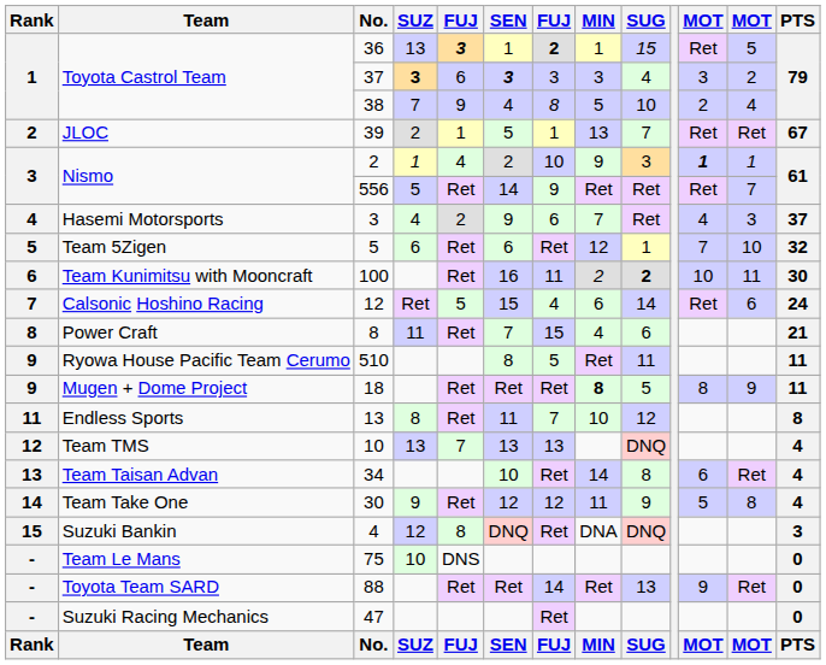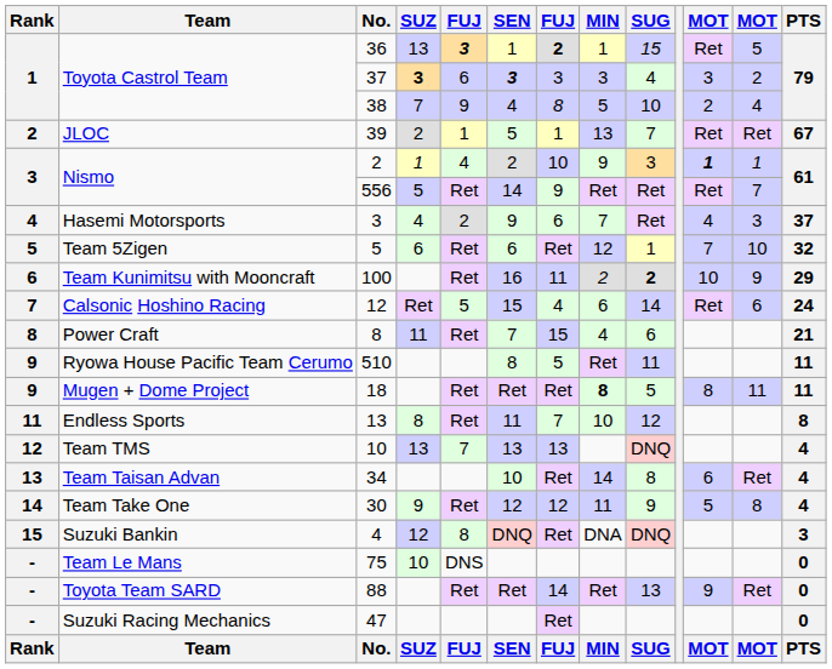 <table class="wikitable" style="font-size:85%; text-align:center">
 <tr>
 <th>Rank</th>
 <th>Team</th>
 <th>No.</th>
 <th><a href='#'>SUZ</a><br></th>
 <th><a href='#'>FUJ</a><br></th>
 <th><a href='#'>SEN</a><br></th>
 <th><a href='#'>FUJ</a><br></th>
 <th><a href='#'>MIN</a><br></th>
 <th><a href='#'>SUG</a><br></th>
 <th rowspan="23"></th>
 <th><a href='#'>MOT</a><br></th>
 <th><a href='#'>MOT</a><br></th>
 <th>PTS</th>
 </tr>
 <tr>
 <th rowspan="3">1</th>
 <td rowspan="3" align="left"><a href='#'>Toyota Castrol Team</a></td>
 <td>36</td>
 <td bgcolor="#CFCFFF">13</td>
 <td bgcolor="#FFDF9F"><strong><em>3</em></strong></td>
 <td bgcolor="#FFFFBF">1</td>
 <td bgcolor="#DFDFDF"><strong>2</strong></td>
 <td bgcolor="#FFFFBF">1</td>
 <td bgcolor="#CFCFFF"><em>15</em></td>
 <td bgcolor="#EFCFFF">Ret</td>
 <td bgcolor="#CFCFFF">5</td>
 <th rowspan="3">79</th>
 </tr>
 <tr>
 <td>37</td>
 <td bgcolor="#FFDF9F"><strong>3</strong></td>
 <td bgcolor="#CFCFFF">6</td>
 <td bgcolor="#CFCFFF"><strong><em>3</em></strong></td>
 <td bgcolor="#CFCFFF">3</td>
 <td bgcolor="#CFCFFF">3</td>
 <td bgcolor="#DFFFDF">4</td>
 <td bgcolor="#CFCFFF">3</td>
 <td bgcolor="#CFCFFF">2</td>
 </tr>
 <tr>
 <td>38</td>
 <td bgcolor="#CFCFFF">7</td>
 <td bgcolor="#CFCFFF">9</td>
 <td bgcolor="#CFCFFF">4</td>
 <td bgcolor="#CFCFFF"><em>8</em></td>
 <td bgcolor="#CFCFFF">5</td>
 <td bgcolor="#CFCFFF">10</td>
 <td bgcolor="#CFCFFF">2</td>
 <td bgcolor="#CFCFFF">4</td>
 </tr>
 <tr>
 <th>2</th>
 <td align="left"><a href='#'>JLOC</a></td>
 <td>39</td>
 <td bgcolor="#DFDFDF">2</td>
 <td bgcolor="#FFFFBF">1</td>
 <td bgcolor="#DFFFDF">5</td>
 <td bgcolor="#FFFFBF">1</td>
 <td bgcolor="#CFCFFF">13</td>
 <td bgcolor="#DFFFDF">7</td>
 <td bgcolor="#EFCFFF">Ret</td>
 <td bgcolor="#EFCFFF">Ret</td>
 <th>67</th>
 </tr>
 <tr>
 <th rowspan="2">3</th>
 <td rowspan="2" align="left"><a href='#'>Nismo</a></td>
 <td>2</td>
 <td bgcolor="#FFFFBF"><em>1</em></td>
 <td bgcolor="#DFFFDF">4</td>
 <td bgcolor="#DFDFDF">2</td>
 <td bgcolor="#CFCFFF">10</td>
 <td bgcolor="#DFFFDF">9</td>
 <td bgcolor="#FFDF9F">3</td>
 <td bgcolor="#CFCFFF"><strong><em>1</em></strong></td>
 <td bgcolor="#CFCFFF"><em>1</em></td>
 <th rowspan="2">61</th>
 </tr>
 <tr>
 <td>556</td>
 <td bgcolor="#CFCFFF">5</td>
 <td bgcolor="#EFCFFF">Ret</td>
 <td bgcolor="#CFCFFF">14</td>
 <td bgcolor="#DFFFDF">9</td>
 <td bgcolor="#EFCFFF">Ret</td>
 <td bgcolor="#EFCFFF">Ret</td>
 <td bgcolor="#EFCFFF">Ret</td>
 <td bgcolor="#CFCFFF">7</td>
 </tr>
 <tr>
 <th>4</th>
 <td align="left">Hasemi Motorsports</td>
 <td>3</td>
 <td bgcolor="#DFFFDF">4</td>
 <td bgcolor="#DFDFDF">2</td>
 <td bgcolor="#DFFFDF">9</td>
 <td bgcolor="#DFFFDF">6</td>
 <td bgcolor="#DFFFDF">7</td>
 <td bgcolor="#EFCFFF">Ret</td>
 <td bgcolor="#CFCFFF">4</td>
 <td bgcolor="#CFCFFF">3</td>
 <th>37</th>
 </tr>
 <tr>
 <th>5</th>
 <td align="left">Team 5Zigen</td>
 <td>5</td>
 <td bgcolor="#DFFFDF">6</td>
 <td bgcolor="#EFCFFF">Ret</td>
 <td bgcolor="#DFFFDF">6</td>
 <td bgcolor="#EFCFFF">Ret</td>
 <td bgcolor="#CFCFFF">12</td>
 <td bgcolor="#FFFFBF">1</td>
 <td bgcolor="#CFCFFF">7</td>
 <td bgcolor="#CFCFFF">10</td>
 <th>32</th>
 </tr>
 <tr>
 <th>6</th>
 <td align="left"><a href='#'>Team Kunimitsu</a> with Mooncraft</td>
 <td>100</td>
 <td></td>
 <td bgcolor="#EFCFFF">Ret</td>
 <td bgcolor="#CFCFFF">16</td>
 <td bgcolor="#CFCFFF">11</td>
 <td bgcolor="#DFDFDF"><em>2</em></td>
 <td bgcolor="#DFDFDF"><strong>2</strong></td>
 <td bgcolor="#CFCFFF">10</td>
-<td bgcolor="#CFCFFF">11</td>
-<th>30</th>
+<td bgcolor="#CFCFFF">9</td>
+<th>29</th>
 </tr>
 <tr>
 <th>7</th>
 <td align="left"><a href='#'>Calsonic</a> <a href='#'>Hoshino Racing</a></td>
 <td>12</td>
 <td bgcolor="#EFCFFF">Ret</td>
 <td bgcolor="#DFFFDF">5</td>
 <td bgcolor="#CFCFFF">15</td>
 <td bgcolor="#DFFFDF">4</td>
 <td bgcolor="#DFFFDF">6</td>
 <td bgcolor="#CFCFFF">14</td>
 <td bgcolor="#EFCFFF">Ret</td>
 <td bgcolor="#CFCFFF">6</td>
 <th>24</th>
 </tr>
 <tr>
 <th>8</th>
 <td align="left">Power Craft</td>
 <td>8</td>
 <td bgcolor="#CFCFFF">11</td>
 <td bgcolor="#EFCFFF">Ret</td>
 <td bgcolor="#DFFFDF">7</td>
 <td bgcolor="#CFCFFF">15</td>
 <td bgcolor="#DFFFDF">4</td>
 <td bgcolor="#DFFFDF">6</td>
 <td></td>
 <td></td>
 <th>21</th>
 </tr>
 <tr>
 <th>9</th>
 <td align="left">Ryowa House Pacific Team <a href='#'>Cerumo</a></td>
 <td>510</td>
 <td></td>
 <td></td>
 <td bgcolor="#DFFFDF">8</td>
 <td bgcolor="#DFFFDF">5</td>
 <td bgcolor="#EFCFFF">Ret</td>
 <td bgcolor="#CFCFFF">11</td>
 <td></td>
 <td></td>
 <th>11</th>
 </tr>
 <tr>
 <th>9</th>
 <td align="left"><a href='#'>Mugen</a> + <a href='#'>Dome Project</a></td>
 <td>18</td>
 <td></td>
 <td bgcolor="#EFCFFF">Ret</td>
 <td bgcolor="#EFCFFF">Ret</td>
 <td bgcolor="#EFCFFF">Ret</td>
 <td bgcolor="#DFFFDF"><strong>8</strong></td>
 <td bgcolor="#DFFFDF">5</td>
 <td bgcolor="#CFCFFF">8</td>
-<td bgcolor="#CFCFFF">9</td>
+<td bgcolor="#CFCFFF">11</td>
 <th>11</th>
 </tr>
 <tr>
 <th>11</th>
 <td align="left">Endless Sports</td>
 <td>13</td>
 <td bgcolor="#DFFFDF">8</td>
 <td bgcolor="#EFCFFF">Ret</td>
 <td bgcolor="#CFCFFF">11</td>
 <td bgcolor="#DFFFDF">7</td>
 <td bgcolor="#DFFFDF">10</td>
 <td bgcolor="#CFCFFF">12</td>
 <td></td>
 <td></td>
 <th>8</th>
 </tr>
 <tr>
 <th>12</th>
 <td align="left">Team TMS</td>
 <td>10</td>
 <td bgcolor="#CFCFFF">13</td>
 <td bgcolor="#DFFFDF">7</td>
 <td bgcolor="#CFCFFF">13</td>
 <td bgcolor="#CFCFFF">13</td>
 <td></td>
 <td bgcolor="#FFCFCF">DNQ</td>
 <td></td>
 <td></td>
 <th>4</th>
 </tr>
 <tr>
 <th>13</th>
 <td align="left"><a href='#'>Team Taisan Advan</a></td>
 <td>34</td>
 <td></td>
 <td></td>
 <td bgcolor="#DFFFDF">10</td>
 <td bgcolor="#EFCFFF">Ret</td>
 <td bgcolor="#CFCFFF">14</td>
 <td bgcolor="#DFFFDF">8</td>
 <td bgcolor="#CFCFFF">6</td>
 <td bgcolor="#EFCFFF">Ret</td>
 <th>4</th>
 </tr>
 <tr>
 <th>14</th>
 <td align="left">Team Take One</td>
 <td>30</td>
 <td bgcolor="#DFFFDF">9</td>
 <td bgcolor="#EFCFFF">Ret</td>
 <td bgcolor="#CFCFFF">12</td>
 <td bgcolor="#CFCFFF">12</td>
 <td bgcolor="#CFCFFF">11</td>
 <td bgcolor="#DFFFDF">9</td>
 <td bgcolor="#CFCFFF">5</td>
 <td bgcolor="#CFCFFF">8</td>
 <th>4</th>
 </tr>
 <tr>
 <th>15</th>
 <td align="left">Suzuki Bankin</td>
 <td>4</td>
 <td bgcolor="#CFCFFF">12</td>
 <td bgcolor="#DFFFDF">8</td>
 <td bgcolor="#FFCFCF">DNQ</td>
 <td bgcolor="#EFCFFF">Ret</td>
 <td>DNA</td>
 <td bgcolor="#FFCFCF">DNQ</td>
 <td></td>
 <td></td>
 <th>3</th>
 </tr>
 <tr>
 <th>-</th>
 <td align="left"><a href='#'>Team Le Mans</a></td>
 <td>75</td>
 <td bgcolor="#DFFFDF">10</td>
 <td>DNS</td>
 <td></td>
 <td></td>
 <td></td>
 <td></td>
 <td></td>
 <td></td>
 <th>0</th>
 </tr>
 <tr>
 <th>-</th>
 <td align="left"><a href='#'>Toyota Team SARD</a></td>
 <td>88</td>
 <td></td>
 <td bgcolor="#EFCFFF">Ret</td>
 <td bgcolor="#EFCFFF">Ret</td>
 <td bgcolor="#CFCFFF">14</td>
 <td bgcolor="#EFCFFF">Ret</td>
 <td bgcolor="#CFCFFF">13</td>
 <td bgcolor="#CFCFFF">9</td>
 <td bgcolor="#EFCFFF">Ret</td>
 <th>0</th>
 </tr>
 <tr>
 <th>-</th>
 <td align="left">Suzuki Racing Mechanics</td>
 <td>47</td>
 <td></td>
 <td></td>
 <td></td>
 <td bgcolor="#EFCFFF">Ret</td>
 <td></td>
 <td></td>
 <td></td>
 <td></td>
 <th>0</th>
 </tr>
 <tr>
 <th>Rank</th>
 <th>Team</th>
 <th>No.</th>
 <th><a href='#'>SUZ</a><br></th>
 <th><a href='#'>FUJ</a><br></th>
 <th><a href='#'>SEN</a><br></th>
 <th><a href='#'>FUJ</a><br></th>
 <th><a href='#'>MIN</a><br></th>
 <th><a href='#'>SUG</a><br></th>
 <th><a href='#'>MOT</a><br></th>
 <th><a href='#'>MOT</a><br></th>
 <th>PTS</th>
 </tr>
 </table>
